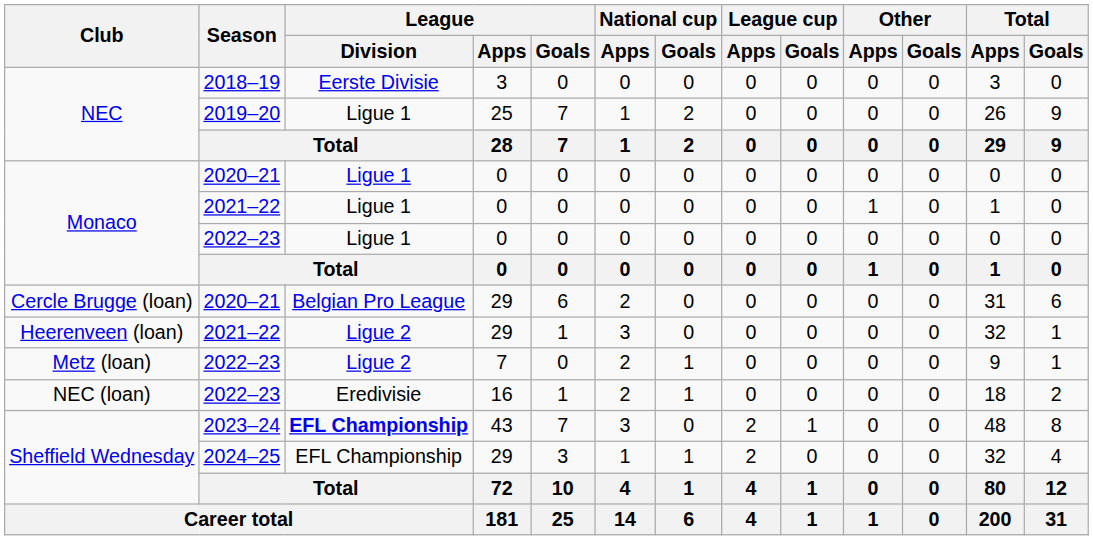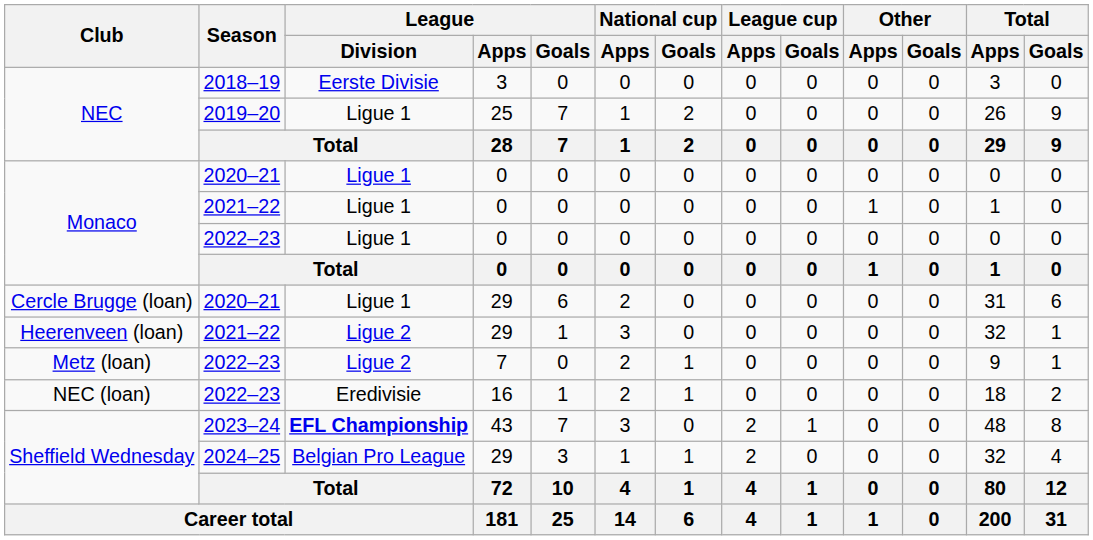 <table class="wikitable" style="text-align:center">
 <tr>
 <th rowspan="2">Club</th>
 <th rowspan="2">Season</th>
 <th colspan="3">League</th>
 <th colspan="2">National cup</th>
 <th colspan="2">League cup</th>
 <th colspan="2">Other</th>
 <th colspan="2">Total</th>
 </tr>
 <tr>
 <th>Division</th>
 <th>Apps</th>
 <th>Goals</th>
 <th>Apps</th>
 <th>Goals</th>
 <th>Apps</th>
 <th>Goals</th>
 <th>Apps</th>
 <th>Goals</th>
 <th>Apps</th>
 <th>Goals</th>
 </tr>
 <tr>
 <td rowspan="3"><a href='#'>NEC</a></td>
 <td><a href='#'>2018–19</a></td>
 <td><a href='#'>Eerste Divisie</a></td>
 <td>3</td>
 <td>0</td>
 <td>0</td>
 <td>0</td>
 <td>0</td>
 <td>0</td>
 <td>0</td>
 <td>0</td>
 <td>3</td>
 <td>0</td>
 </tr>
 <tr>
 <td><a href='#'>2019–20</a></td>
 <td>Ligue 1</td>
 <td>25</td>
 <td>7</td>
 <td>1</td>
 <td>2</td>
 <td>0</td>
 <td>0</td>
 <td>0</td>
 <td>0</td>
 <td>26</td>
 <td>9</td>
 </tr>
 <tr>
 <th colspan="2">Total</th>
 <th>28</th>
 <th>7</th>
 <th>1</th>
 <th>2</th>
 <th>0</th>
 <th>0</th>
 <th>0</th>
 <th>0</th>
 <th>29</th>
 <th>9</th>
 </tr>
 <tr>
 <td rowspan="4"><a href='#'>Monaco</a></td>
 <td><a href='#'>2020–21</a></td>
 <td><a href='#'>Ligue 1</a></td>
 <td>0</td>
 <td>0</td>
 <td>0</td>
 <td>0</td>
 <td>0</td>
 <td>0</td>
 <td>0</td>
 <td>0</td>
 <td>0</td>
 <td>0</td>
 </tr>
 <tr>
 <td><a href='#'>2021–22</a></td>
 <td>Ligue 1</td>
 <td>0</td>
 <td>0</td>
 <td>0</td>
 <td>0</td>
 <td>0</td>
 <td>0</td>
 <td>1</td>
 <td>0</td>
 <td>1</td>
 <td>0</td>
 </tr>
 <tr>
 <td><a href='#'>2022–23</a></td>
 <td>Ligue 1</td>
 <td>0</td>
 <td>0</td>
 <td>0</td>
 <td>0</td>
 <td>0</td>
 <td>0</td>
 <td>0</td>
 <td>0</td>
 <td>0</td>
 <td>0</td>
 </tr>
 <tr>
 <th colspan="2">Total</th>
 <th>0</th>
 <th>0</th>
 <th>0</th>
 <th>0</th>
 <th>0</th>
 <th>0</th>
 <th>1</th>
 <th>0</th>
 <th>1</th>
 <th>0</th>
 </tr>
 <tr>
 <td><a href='#'>Cercle Brugge</a> (loan)</td>
 <td><a href='#'>2020–21</a></td>
-<td><a href='#'>Belgian Pro League</a></td>
+<td>Ligue 1</td>
 <td>29</td>
 <td>6</td>
 <td>2</td>
 <td>0</td>
 <td>0</td>
 <td>0</td>
 <td>0</td>
 <td>0</td>
 <td>31</td>
 <td>6</td>
 </tr>
 <tr>
 <td><a href='#'>Heerenveen</a> (loan)</td>
 <td><a href='#'>2021–22</a></td>
 <td><a href='#'>Ligue 2</a></td>
 <td>29</td>
 <td>1</td>
 <td>3</td>
 <td>0</td>
 <td>0</td>
 <td>0</td>
 <td>0</td>
 <td>0</td>
 <td>32</td>
 <td>1</td>
 </tr>
 <tr>
 <td><a href='#'>Metz</a> (loan)</td>
 <td><a href='#'>2022–23</a></td>
 <td><a href='#'>Ligue 2</a></td>
 <td>7</td>
 <td>0</td>
 <td>2</td>
 <td>1</td>
 <td>0</td>
 <td>0</td>
 <td>0</td>
 <td>0</td>
 <td>9</td>
 <td>1</td>
 </tr>
 <tr>
 <td>NEC (loan)</td>
 <td><a href='#'>2022–23</a></td>
 <td>Eredivisie</td>
 <td>16</td>
 <td>1</td>
 <td>2</td>
 <td>1</td>
 <td>0</td>
 <td>0</td>
 <td>0</td>
 <td>0</td>
 <td>18</td>
 <td>2</td>
 </tr>
 <tr>
 <td rowspan="3"><a href='#'>Sheffield Wednesday</a></td>
 <td><a href='#'>2023–24</a></td>
 <td><strong><a href='#'>EFL Championship</a></strong></td>
 <td>43</td>
 <td>7</td>
 <td>3</td>
 <td>0</td>
 <td>2</td>
 <td>1</td>
 <td>0</td>
 <td>0</td>
 <td>48</td>
 <td>8</td>
 </tr>
 <tr>
 <td><a href='#'>2024–25</a></td>
-<td>EFL Championship</td>
+<td><a href='#'>Belgian Pro League</a></td>
 <td>29</td>
 <td>3</td>
 <td>1</td>
 <td>1</td>
 <td>2</td>
 <td>0</td>
 <td>0</td>
 <td>0</td>
 <td>32</td>
 <td>4</td>
 </tr>
 <tr>
 <th colspan="2">Total</th>
 <th>72</th>
 <th>10</th>
 <th>4</th>
 <th>1</th>
 <th>4</th>
 <th>1</th>
 <th>0</th>
 <th>0</th>
 <th>80</th>
 <th>12</th>
 </tr>
 <tr>
 <th colspan="3">Career total</th>
 <th>181</th>
 <th>25</th>
 <th>14</th>
 <th>6</th>
 <th>4</th>
 <th>1</th>
 <th>1</th>
 <th>0</th>
 <th>200</th>
 <th>31</th>
 </tr>
 </table>
